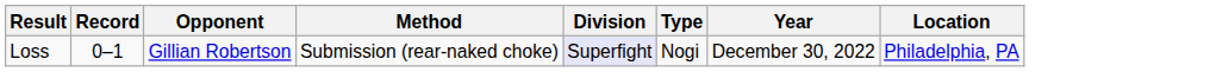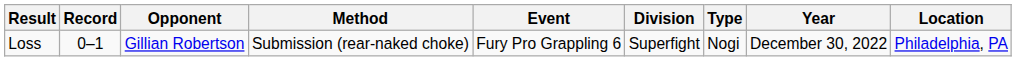 <table class="wikitable sortable" style="font-size:80%; text-align:left;">
 <tr>
 <th>Result</th>
 <th>Record</th>
 <th>Opponent</th>
 <th>Method</th>
+<th>Event</th>
 <th>Division</th>
 <th>Type</th>
 <th>Year</th>
 <th>Location</th>
 </tr>
 <tr>
 <td>Loss</td>
 <td style="text-align:center;">0–1</td>
 <td> <a href='#'>Gillian Robertson</a></td>
 <td>Submission (rear-naked choke)</td>
-<td style="background: lavender;">Superfight</td>
+<td>Fury Pro Grappling 6</td>
+<td>Superfight</td>
 <td>Nogi</td>
 <td>December 30, 2022</td>
 <td> <a href='#'>Philadelphia</a>, <a href='#'>PA</a></td>
 </tr>
 </table>
